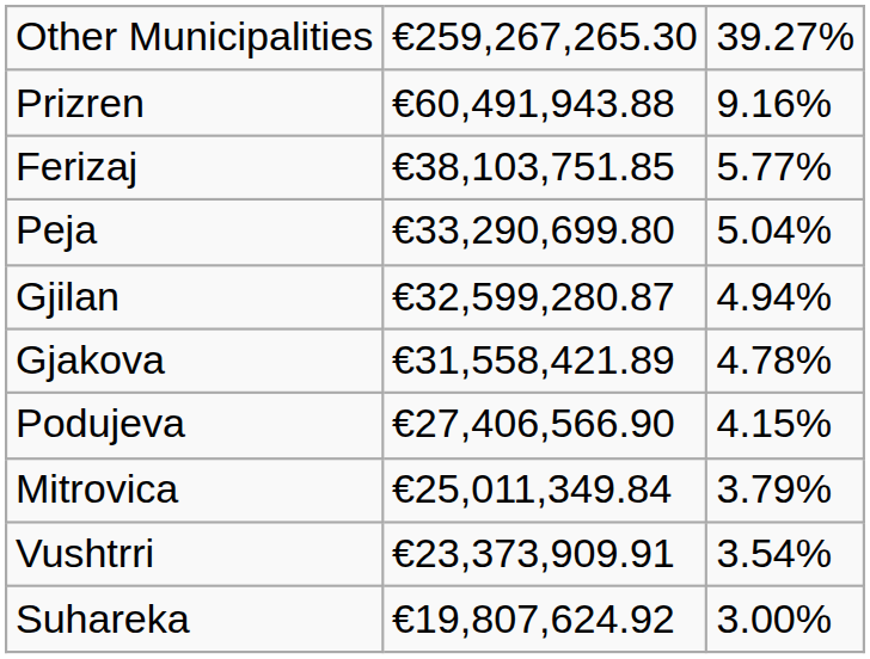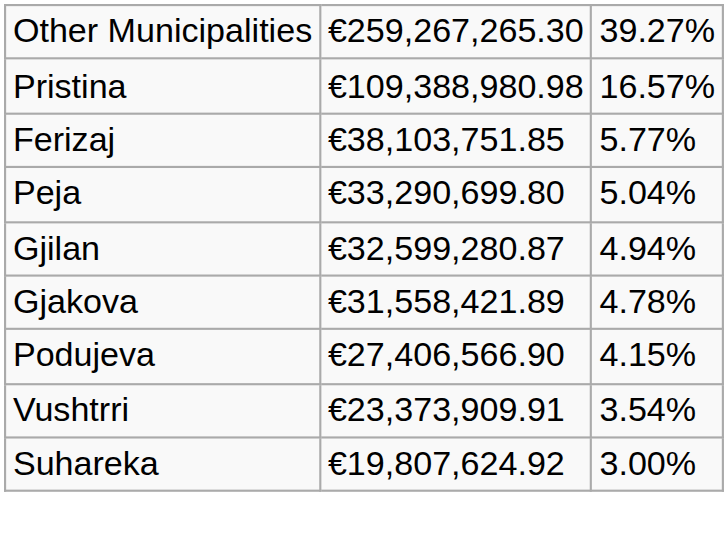 <table class="wikitable">
 <tr>
 <td>Other Municipalities</td>
 <td>€259,267,265.30</td>
 <td>39.27%</td>
 </tr>
 <tr>
-<td>Prizren</td>
-<td>€60,491,943.88</td>
-<td>9.16%</td>
+<td>Pristina</td>
+<td>€109,388,980.98</td>
+<td>16.57%</td>
 </tr>
 <tr>
 <td>Ferizaj</td>
 <td>€38,103,751.85</td>
 <td>5.77%</td>
 </tr>
 <tr>
 <td>Peja</td>
 <td>€33,290,699.80</td>
 <td>5.04%</td>
 </tr>
 <tr>
 <td>Gjilan</td>
 <td>€32,599,280.87</td>
 <td>4.94%</td>
 </tr>
 <tr>
 <td>Gjakova</td>
 <td>€31,558,421.89</td>
 <td>4.78%</td>
 </tr>
 <tr>
 <td>Podujeva</td>
 <td>€27,406,566.90</td>
 <td>4.15%</td>
 </tr>
 <tr>
-<td>Mitrovica</td>
-<td>€25,011,349.84</td>
-<td>3.79%</td>
-</tr>
-<tr>
 <td>Vushtrri</td>
 <td>€23,373,909.91</td>
 <td>3.54%</td>
 </tr>
 <tr>
 <td>Suhareka</td>
 <td>€19,807,624.92</td>
 <td>3.00%</td>
 </tr>
 </table>
